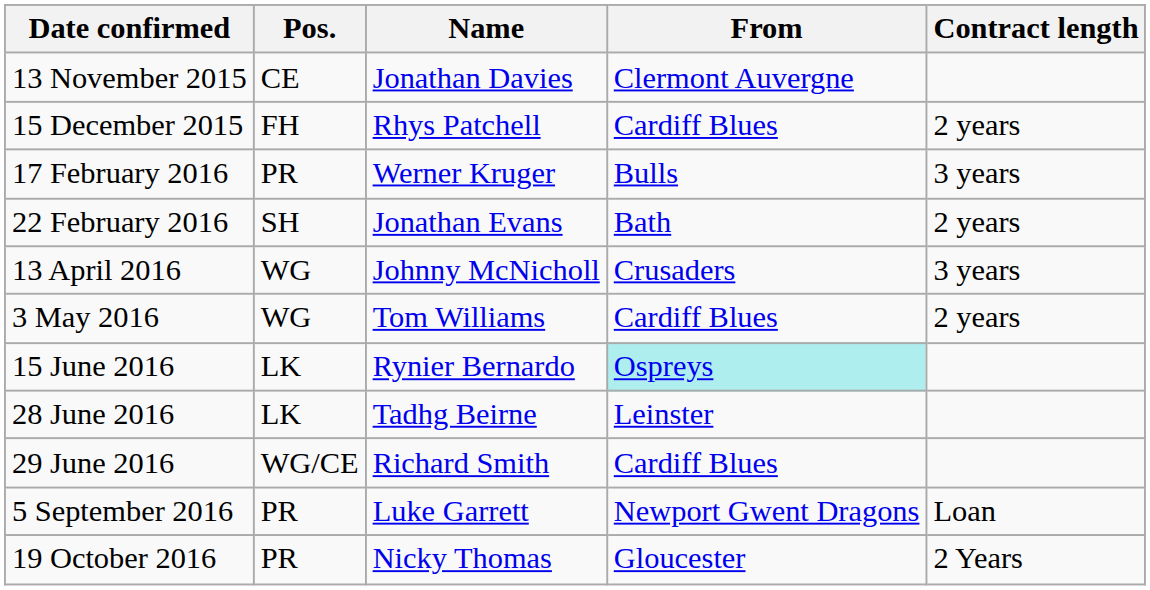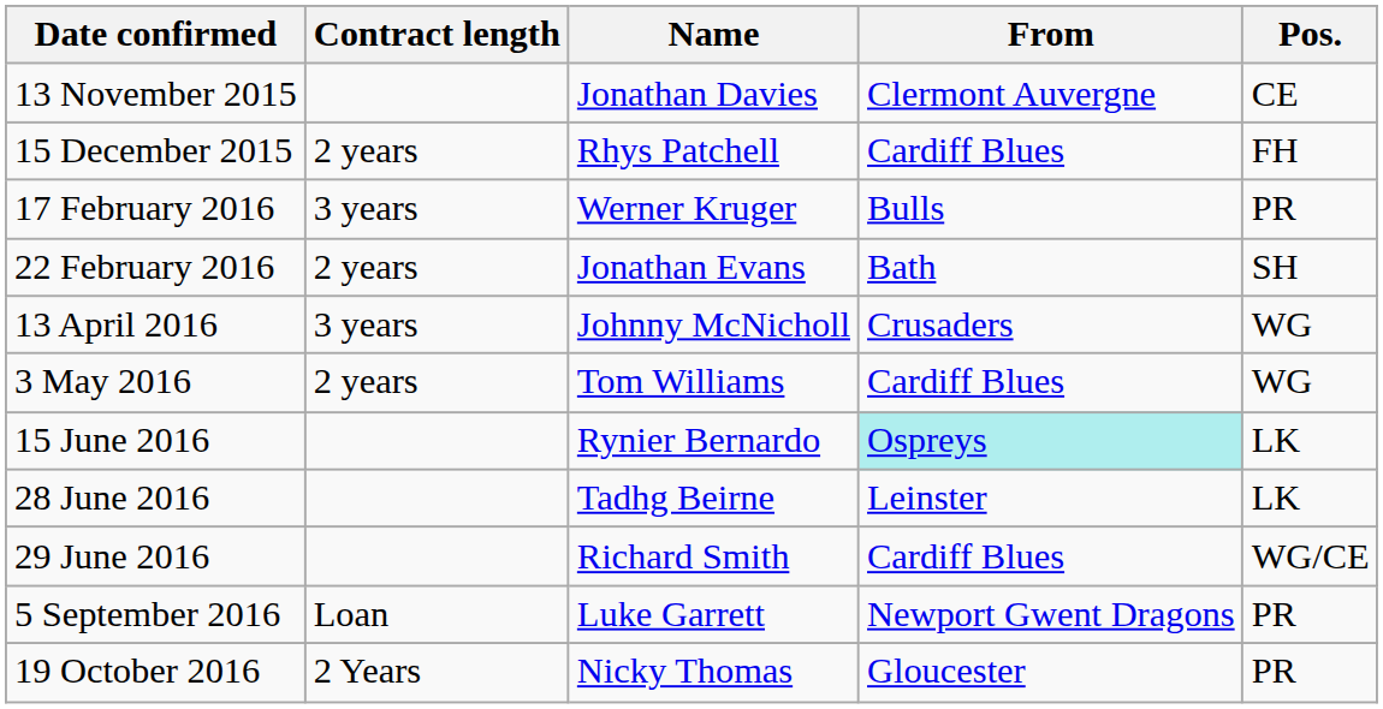 <table class="wikitable">
 <tr>
 <th>Date confirmed</th>
-<th>Pos.</th>
+<th>Contract length</th>
 <th>Name</th>
 <th>From</th>
-<th>Contract length</th>
+<th>Pos.</th>
 </tr>
 <tr>
 <td>13 November 2015</td>
-<td>CE</td>
+<td></td>
 <td> <a href='#'>Jonathan Davies</a></td>
 <td> <a href='#'>Clermont Auvergne</a></td>
-<td></td>
+<td>CE</td>
 </tr>
 <tr>
 <td>15 December 2015</td>
-<td>FH</td>
+<td>2 years</td>
 <td> <a href='#'>Rhys Patchell</a></td>
 <td> <a href='#'>Cardiff Blues</a></td>
-<td>2 years</td>
+<td>FH</td>
 </tr>
 <tr>
 <td>17 February 2016</td>
-<td>PR</td>
+<td>3 years</td>
 <td> <a href='#'>Werner Kruger</a></td>
 <td> <a href='#'>Bulls</a></td>
-<td>3 years</td>
+<td>PR</td>
 </tr>
 <tr>
 <td>22 February 2016</td>
-<td>SH</td>
+<td>2 years</td>
 <td> <a href='#'>Jonathan Evans</a></td>
 <td> <a href='#'>Bath</a></td>
-<td>2 years</td>
+<td>SH</td>
 </tr>
 <tr>
 <td>13 April 2016</td>
-<td>WG</td>
+<td>3 years</td>
 <td> <a href='#'>Johnny McNicholl</a></td>
 <td> <a href='#'>Crusaders</a></td>
-<td>3 years</td>
+<td>WG</td>
 </tr>
 <tr>
 <td>3 May 2016</td>
-<td>WG</td>
+<td>2 years</td>
 <td> <a href='#'>Tom Williams</a></td>
 <td> <a href='#'>Cardiff Blues</a></td>
-<td>2 years</td>
+<td>WG</td>
 </tr>
 <tr>
 <td>15 June 2016</td>
-<td>LK</td>
+<td></td>
 <td> <a href='#'>Rynier Bernardo</a></td>
 <td style="background: paleturquoise;"> <a href='#'>Ospreys</a></td>
-<td></td>
+<td>LK</td>
 </tr>
 <tr>
 <td>28 June 2016</td>
-<td>LK</td>
+<td></td>
 <td> <a href='#'>Tadhg Beirne</a></td>
 <td> <a href='#'>Leinster</a></td>
-<td></td>
+<td>LK</td>
 </tr>
 <tr>
 <td>29 June 2016</td>
-<td>WG/CE</td>
+<td></td>
 <td> <a href='#'>Richard Smith</a></td>
 <td> <a href='#'>Cardiff Blues</a></td>
-<td></td>
+<td>WG/CE</td>
 </tr>
 <tr>
 <td>5 September 2016</td>
-<td>PR</td>
+<td>Loan</td>
 <td> <a href='#'>Luke Garrett</a></td>
 <td> <a href='#'>Newport Gwent Dragons</a></td>
-<td>Loan</td>
+<td>PR</td>
 </tr>
 <tr>
 <td>19 October 2016</td>
-<td>PR</td>
+<td>2 Years</td>
 <td> <a href='#'>Nicky Thomas</a></td>
 <td> <a href='#'>Gloucester</a></td>
-<td>2 Years</td>
+<td>PR</td>
 </tr>
 </table>
